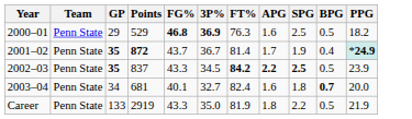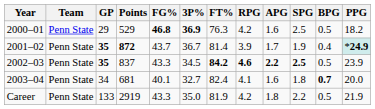 <table class="wikitable">
 <tr>
 <th>Year</th>
 <th>Team</th>
 <th>GP</th>
 <th>Points</th>
 <th>FG%</th>
 <th>3P%</th>
 <th>FT%</th>
+<th>RPG</th>
 <th>APG</th>
 <th>SPG</th>
 <th>BPG</th>
 <th>PPG</th>
 </tr>
 <tr>
 <td>2000–01</td>
 <td><a href='#'>Penn State</a></td>
 <td>29</td>
 <td>529</td>
 <td><strong>46.8</strong></td>
 <td><strong>36.9</strong></td>
 <td>76.3</td>
+<td>4.2</td>
 <td>1.6</td>
 <td>2.5</td>
 <td>0.5</td>
 <td>18.2</td>
 </tr>
 <tr>
 <td>2001–02</td>
 <td>Penn State</td>
 <td><strong>35</strong></td>
 <td><strong>872</strong></td>
 <td>43.7</td>
 <td>36.7</td>
 <td>81.4</td>
+<td>3.9</td>
 <td>1.7</td>
 <td>1.9</td>
 <td>0.4</td>
 <td bgcolor=#cfecec>*<strong>24.9</strong></td>
 </tr>
 <tr>
 <td>2002–03</td>
 <td>Penn State</td>
 <td><strong>35</strong></td>
 <td>837</td>
 <td>43.3</td>
 <td>34.5</td>
 <td><strong>84.2</strong></td>
+<td><strong>4.6</strong></td>
 <td><strong>2.2</strong></td>
 <td><strong>2.5</strong></td>
 <td>0.5</td>
 <td>23.9</td>
 </tr>
 <tr>
 <td>2003–04</td>
 <td>Penn State</td>
 <td>34</td>
 <td>681</td>
 <td>40.1</td>
 <td>32.7</td>
 <td>82.4</td>
+<td>4.1</td>
 <td>1.6</td>
 <td>1.8</td>
 <td><strong>0.7</strong></td>
 <td>20.0</td>
 </tr>
 <tr>
 <td>Career</td>
 <td>Penn State</td>
 <td>133</td>
 <td>2919</td>
 <td>43.3</td>
 <td>35.0</td>
 <td>81.9</td>
+<td>4.2</td>
 <td>1.8</td>
 <td>2.2</td>
 <td>0.5</td>
 <td>21.9</td>
 </tr>
 </table>
